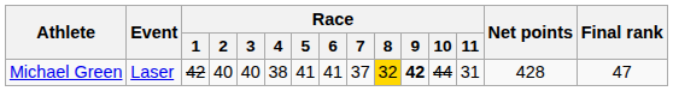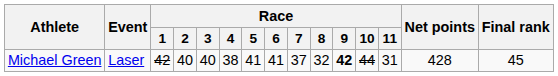 <table class="wikitable" style="font-size:90%">
 <tr>
 <th rowspan="2">Athlete</th>
 <th rowspan="2">Event</th>
 <th colspan=11>Race</th>
 <th rowspan=2>Net points</th>
 <th rowspan=2>Final rank</th>
 </tr>
 <tr style="font-size:95%">
 <th>1</th>
 <th>2</th>
 <th>3</th>
 <th>4</th>
 <th>5</th>
 <th>6</th>
 <th>7</th>
 <th>8</th>
 <th>9</th>
 <th>10</th>
 <th>11</th>
 </tr>
 <tr align=center>
 <td align=left><a href='#'>Michael Green</a></td>
 <td align=left><a href='#'>Laser</a></td>
 <td><s>42</s></td>
 <td>40</td>
 <td>40</td>
 <td>38</td>
 <td>41</td>
 <td>41</td>
 <td>37</td>
-<td style="background: gold;">32</td>
+<td>32</td>
 <td><strong>42</strong></td>
 <td><s>44</s></td>
 <td>31</td>
 <td>428</td>
-<td>47</td>
+<td>45</td>
 </tr>
 </table>
